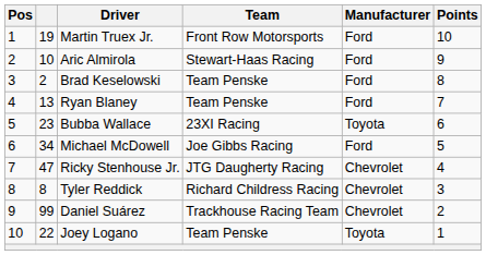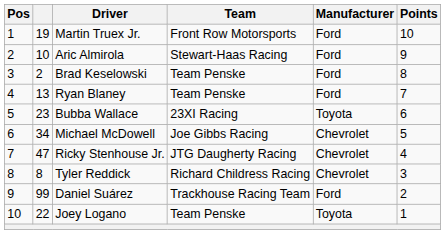 <table class="wikitable" style="font-size:98%">
 <tr>
 <th>Pos</th>
 <th></th>
 <th>Driver</th>
 <th>Team</th>
 <th>Manufacturer</th>
 <th>Points</th>
 </tr>
 <tr>
 <td>1</td>
 <td>19</td>
 <td>Martin Truex Jr.</td>
 <td>Front Row Motorsports</td>
 <td>Ford</td>
 <td>10</td>
 </tr>
 <tr>
 <td>2</td>
 <td>10</td>
 <td>Aric Almirola</td>
 <td>Stewart-Haas Racing</td>
 <td>Ford</td>
 <td>9</td>
 </tr>
 <tr>
 <td>3</td>
 <td>2</td>
 <td>Brad Keselowski</td>
 <td>Team Penske</td>
 <td>Ford</td>
 <td>8</td>
 </tr>
 <tr>
 <td>4</td>
 <td>13</td>
 <td>Ryan Blaney</td>
 <td>Team Penske</td>
 <td>Ford</td>
 <td>7</td>
 </tr>
 <tr>
 <td>5</td>
 <td>23</td>
 <td>Bubba Wallace</td>
 <td>23XI Racing</td>
 <td>Toyota</td>
 <td>6</td>
 </tr>
 <tr>
 <td>6</td>
 <td>34</td>
 <td>Michael McDowell</td>
 <td>Joe Gibbs Racing</td>
-<td>Ford</td>
+<td>Chevrolet</td>
 <td>5</td>
 </tr>
 <tr>
 <td>7</td>
 <td>47</td>
 <td>Ricky Stenhouse Jr.</td>
 <td>JTG Daugherty Racing</td>
 <td>Chevrolet</td>
 <td>4</td>
 </tr>
 <tr>
 <td>8</td>
 <td>8</td>
 <td>Tyler Reddick</td>
 <td>Richard Childress Racing</td>
 <td>Chevrolet</td>
 <td>3</td>
 </tr>
 <tr>
 <td>9</td>
 <td>99</td>
 <td>Daniel Suárez</td>
 <td>Trackhouse Racing Team</td>
-<td>Chevrolet</td>
+<td>Ford</td>
 <td>2</td>
 </tr>
 <tr>
 <td>10</td>
 <td>22</td>
 <td>Joey Logano</td>
 <td>Team Penske</td>
 <td>Toyota</td>
 <td>1</td>
 </tr>
 <tr>
 <th colspan="6"></th>
 </tr>
 </table>
